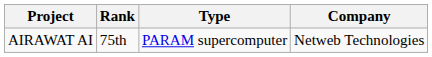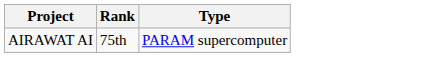 <table class="wikitable sortable">
 <tr>
 <th>Project</th>
 <th>Rank</th>
 <th>Type</th>
-<th>Company</th>
 </tr>
 <tr>
 <td>AIRAWAT AI</td>
 <td>75th</td>
 <td><a href='#'>PARAM</a> supercomputer</td>
-<td>Netweb Technologies</td>
 </tr>
 </table>
